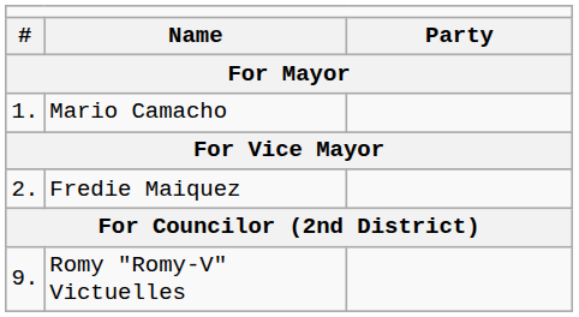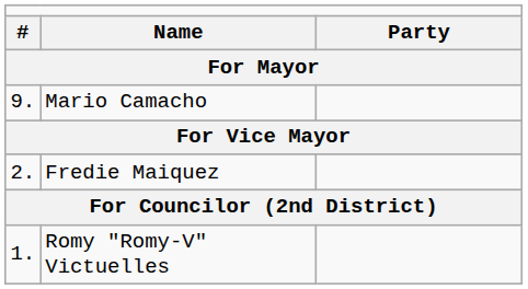 <table class=wikitable style="font-size:90%">
 <tr>
 <td colspan=5 bgcolor=></td>
 </tr>
 <tr>
 <th>#</th>
 <th width=150px>Name</th>
 <th colspan=2 width=110px>Party</th>
 </tr>
 <tr>
 <th colspan=5>For Mayor</th>
 </tr>
 <tr>
-<td>1.</td>
+<td>9.</td>
 <td>Mario Camacho</td>
 <td></td>
 </tr>
 <tr>
 <th colspan=5>For Vice Mayor</th>
 </tr>
 <tr>
 <td>2.</td>
 <td>Fredie Maiquez</td>
 <td></td>
 </tr>
 <tr>
 <th colspan=5>For Councilor (2nd District)</th>
 </tr>
 <tr>
-<td>9.</td>
+<td>1.</td>
 <td>Romy "Romy-V" Victuelles</td>
 <td></td>
 </tr>
 </table>
